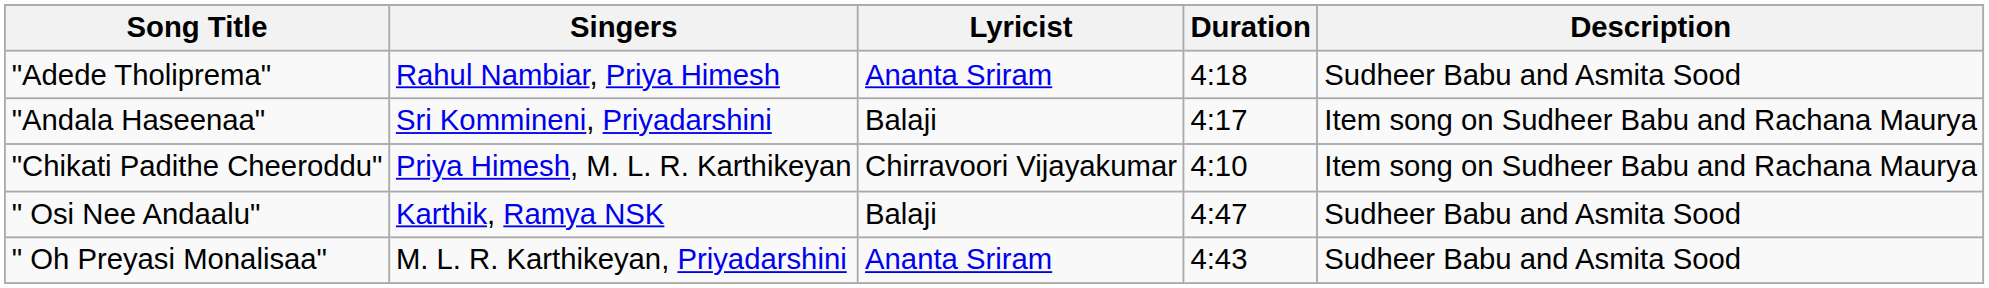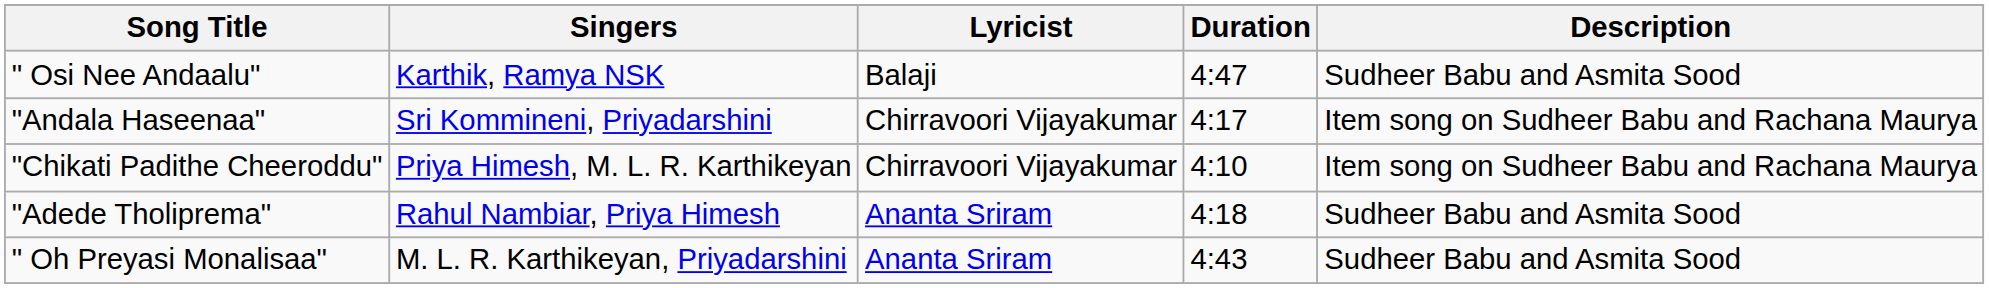 <table class="wikitable">
 <tr style="background:#ccc; text-align:center;">
 </tr>
 <tr>
 <th>Song Title</th>
 <th>Singers</th>
 <th>Lyricist</th>
 <th>Duration</th>
 <th>Description</th>
 </tr>
 <tr>
-<td>"Adede Tholiprema"</td>
-<td><a href='#'>Rahul Nambiar</a>, <a href='#'>Priya Himesh</a></td>
-<td><a href='#'>Ananta Sriram</a></td>
-<td>4:18</td>
+<td>" Osi Nee Andaalu"</td>
+<td><a href='#'>Karthik</a>, <a href='#'>Ramya NSK</a></td>
+<td>Balaji</td>
+<td>4:47</td>
 <td>Sudheer Babu and Asmita Sood</td>
 </tr>
 <tr>
 <td>"Andala Haseenaa"</td>
 <td><a href='#'>Sri Kommineni</a>, <a href='#'>Priyadarshini</a></td>
-<td>Balaji</td>
+<td>Chirravoori Vijayakumar</td>
 <td>4:17</td>
 <td>Item song on Sudheer Babu and Rachana Maurya</td>
 </tr>
 <tr>
 <td>"Chikati Padithe Cheeroddu"</td>
 <td><a href='#'>Priya Himesh</a>, M. L. R. Karthikeyan</td>
 <td>Chirravoori Vijayakumar</td>
 <td>4:10</td>
 <td>Item song on Sudheer Babu and Rachana Maurya</td>
 </tr>
 <tr>
-<td>" Osi Nee Andaalu"</td>
-<td><a href='#'>Karthik</a>, <a href='#'>Ramya NSK</a></td>
-<td>Balaji</td>
-<td>4:47</td>
+<td>"Adede Tholiprema"</td>
+<td><a href='#'>Rahul Nambiar</a>, <a href='#'>Priya Himesh</a></td>
+<td><a href='#'>Ananta Sriram</a></td>
+<td>4:18</td>
 <td>Sudheer Babu and Asmita Sood</td>
 </tr>
 <tr>
 <td>" Oh Preyasi Monalisaa"</td>
 <td>M. L. R. Karthikeyan, <a href='#'>Priyadarshini</a></td>
 <td><a href='#'>Ananta Sriram</a></td>
 <td>4:43</td>
 <td>Sudheer Babu and Asmita Sood</td>
 </tr>
 </table>
